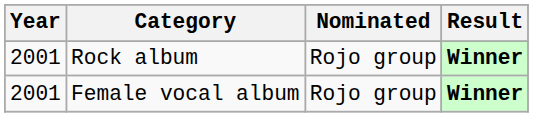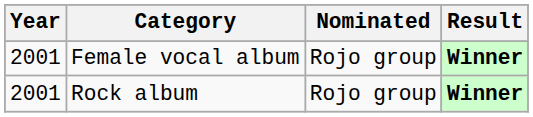 <table class="wikitable" style="font-size: 90%">
 <tr>
 <th>Year</th>
 <th>Category</th>
 <th>Nominated</th>
 <th>Result</th>
 </tr>
 <tr>
 <td>2001</td>
-<td>Rock album</td>
+<td>Female vocal album</td>
 <td>Rojo group</td>
 <td style="background-color: #CFC"><strong>Winner</strong></td>
 </tr>
 <tr>
 <td>2001</td>
-<td>Female vocal album</td>
+<td>Rock album</td>
 <td>Rojo group</td>
 <td style="background-color: #CFC"><strong>Winner</strong></td>
 </tr>
 </table>
